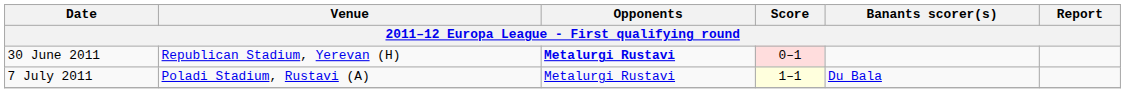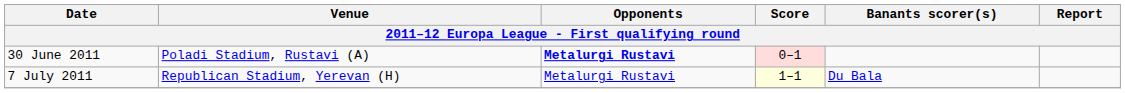 <table class="wikitable" width=85%; style="text-align: left; font-size:95%;">
 <tr>
 <th>Date</th>
 <th>Venue</th>
 <th>Opponents</th>
 <th>Score</th>
 <th>Banants scorer(s)</th>
 <th>Report</th>
 </tr>
 <tr>
 <th colspan=7><a href='#'>2011–12 Europa League - First qualifying round</a></th>
 </tr>
 <tr>
 <td>30 June 2011</td>
-<td><a href='#'>Republican Stadium</a>, <a href='#'>Yerevan</a> (H)</td>
+<td><a href='#'>Poladi Stadium</a>, <a href='#'>Rustavi</a> (A)</td>
 <td><strong> <a href='#'>Metalurgi Rustavi</a></strong></td>
 <td align=center bgcolor=ffdddd>0–1</td>
 <td></td>
 <td></td>
 </tr>
 <tr>
 <td>7 July 2011</td>
-<td><a href='#'>Poladi Stadium</a>, <a href='#'>Rustavi</a> (A)</td>
+<td><a href='#'>Republican Stadium</a>, <a href='#'>Yerevan</a> (H)</td>
 <td> <a href='#'>Metalurgi Rustavi</a></td>
 <td align=center bgcolor=ffffdd>1–1</td>
 <td><a href='#'>Du Bala</a></td>
 <td></td>
 </tr>
 <tr>
 </tr>
 </table>
